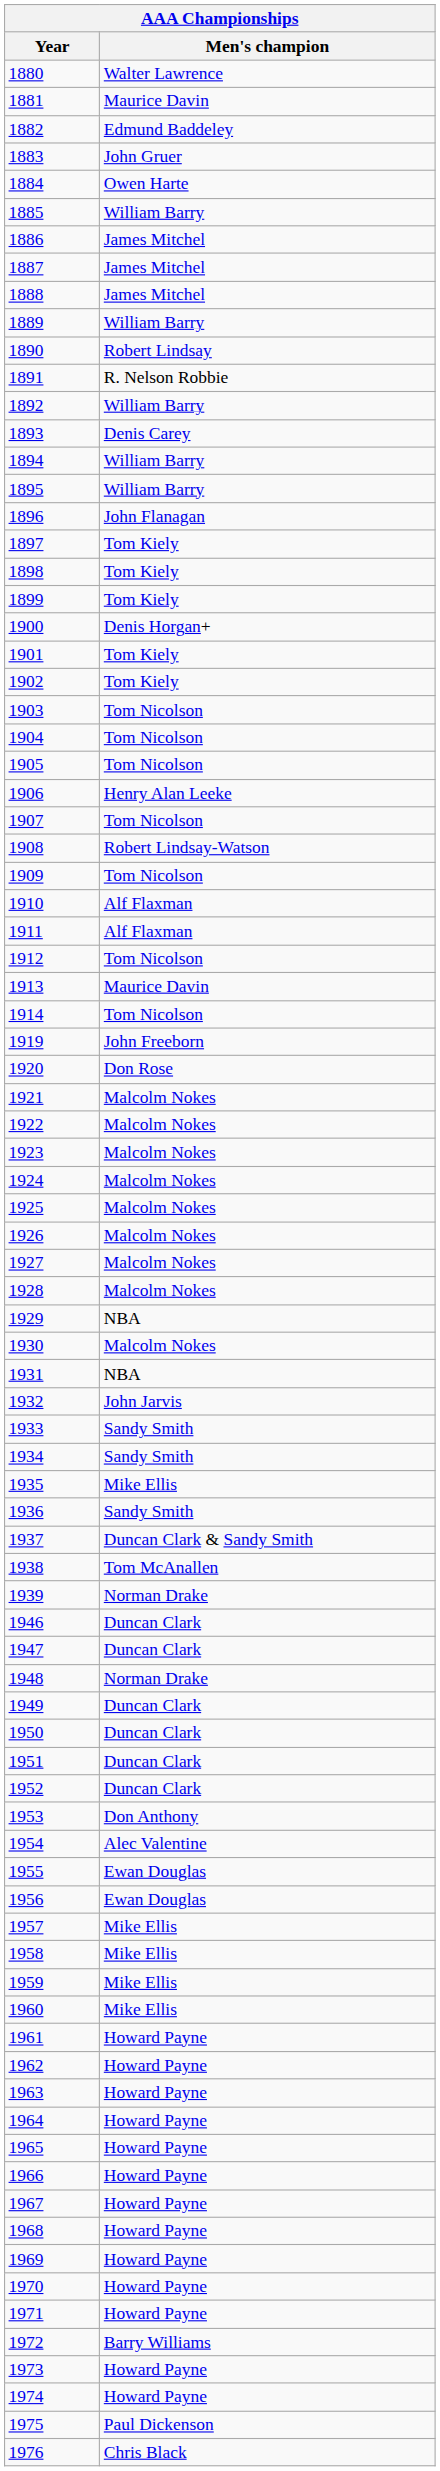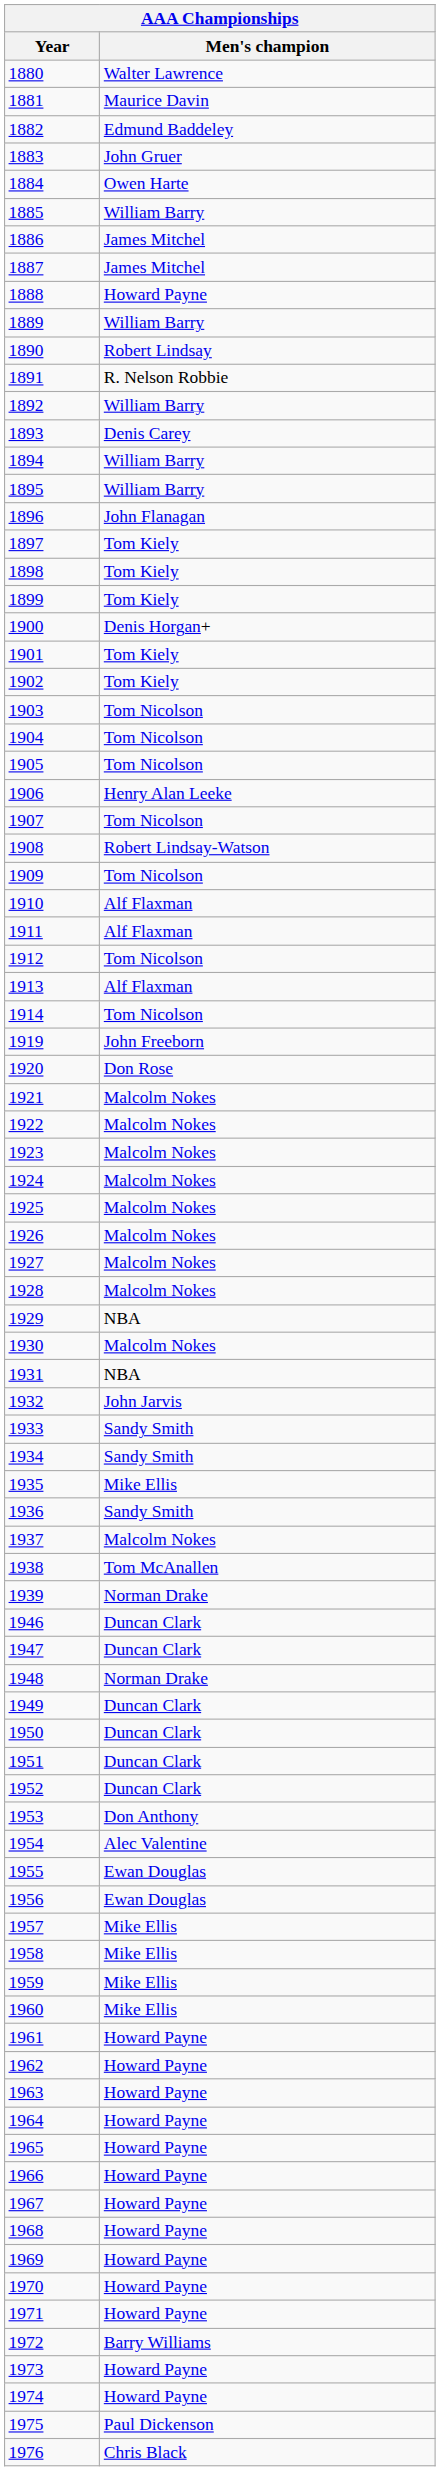 <table class="wikitable">
 <tr>
 <th colspan="2"><a href='#'>AAA Championships</a><br></th>
 </tr>
 <tr>
 <th width=80>Year</th>
 <th width=300>Men's champion</th>
 </tr>
 <tr>
 <td><a href='#'>1880</a></td>
 <td><a href='#'>Walter Lawrence</a></td>
 </tr>
 <tr>
 <td><a href='#'>1881</a></td>
 <td><a href='#'>Maurice Davin</a></td>
 </tr>
 <tr>
 <td><a href='#'>1882</a></td>
 <td><a href='#'>Edmund Baddeley</a></td>
 </tr>
 <tr>
 <td><a href='#'>1883</a></td>
 <td><a href='#'>John Gruer</a></td>
 </tr>
 <tr>
 <td><a href='#'>1884</a></td>
 <td><a href='#'>Owen Harte</a></td>
 </tr>
 <tr>
 <td><a href='#'>1885</a></td>
 <td><a href='#'>William Barry</a></td>
 </tr>
 <tr>
 <td><a href='#'>1886</a></td>
 <td><a href='#'>James Mitchel</a></td>
 </tr>
 <tr>
 <td><a href='#'>1887</a></td>
 <td><a href='#'>James Mitchel</a></td>
 </tr>
 <tr>
 <td><a href='#'>1888</a></td>
-<td><a href='#'>James Mitchel</a></td>
+<td><a href='#'>Howard Payne</a></td>
 </tr>
 <tr>
 <td><a href='#'>1889</a></td>
 <td><a href='#'>William Barry</a></td>
 </tr>
 <tr>
 <td><a href='#'>1890</a></td>
 <td><a href='#'>Robert Lindsay</a></td>
 </tr>
 <tr>
 <td><a href='#'>1891</a></td>
 <td>R. Nelson Robbie</td>
 </tr>
 <tr>
 <td><a href='#'>1892</a></td>
 <td><a href='#'>William Barry</a></td>
 </tr>
 <tr>
 <td><a href='#'>1893</a></td>
 <td><a href='#'>Denis Carey</a></td>
 </tr>
 <tr>
 <td><a href='#'>1894</a></td>
 <td><a href='#'>William Barry</a></td>
 </tr>
 <tr>
 <td><a href='#'>1895</a></td>
 <td><a href='#'>William Barry</a></td>
 </tr>
 <tr>
 <td><a href='#'>1896</a></td>
 <td><a href='#'>John Flanagan</a></td>
 </tr>
 <tr>
 <td><a href='#'>1897</a></td>
 <td><a href='#'>Tom Kiely</a></td>
 </tr>
 <tr>
 <td><a href='#'>1898</a></td>
 <td><a href='#'>Tom Kiely</a></td>
 </tr>
 <tr>
 <td><a href='#'>1899</a></td>
 <td><a href='#'>Tom Kiely</a></td>
 </tr>
 <tr>
 <td><a href='#'>1900</a></td>
 <td><a href='#'>Denis Horgan</a>+</td>
 </tr>
 <tr>
 <td><a href='#'>1901</a></td>
 <td><a href='#'>Tom Kiely</a></td>
 </tr>
 <tr>
 <td><a href='#'>1902</a></td>
 <td><a href='#'>Tom Kiely</a></td>
 </tr>
 <tr>
 <td><a href='#'>1903</a></td>
 <td><a href='#'>Tom Nicolson</a></td>
 </tr>
 <tr>
 <td><a href='#'>1904</a></td>
 <td><a href='#'>Tom Nicolson</a></td>
 </tr>
 <tr>
 <td><a href='#'>1905</a></td>
 <td><a href='#'>Tom Nicolson</a></td>
 </tr>
 <tr>
 <td><a href='#'>1906</a></td>
 <td><a href='#'>Henry Alan Leeke</a></td>
 </tr>
 <tr>
 <td><a href='#'>1907</a></td>
 <td><a href='#'>Tom Nicolson</a></td>
 </tr>
 <tr>
 <td><a href='#'>1908</a></td>
 <td><a href='#'>Robert Lindsay-Watson</a></td>
 </tr>
 <tr>
 <td><a href='#'>1909</a></td>
 <td><a href='#'>Tom Nicolson</a></td>
 </tr>
 <tr>
 <td><a href='#'>1910</a></td>
 <td><a href='#'>Alf Flaxman</a></td>
 </tr>
 <tr>
 <td><a href='#'>1911</a></td>
 <td><a href='#'>Alf Flaxman</a></td>
 </tr>
 <tr>
 <td><a href='#'>1912</a></td>
 <td><a href='#'>Tom Nicolson</a></td>
 </tr>
 <tr>
 <td><a href='#'>1913</a></td>
-<td><a href='#'>Maurice Davin</a></td>
+<td><a href='#'>Alf Flaxman</a></td>
 </tr>
 <tr>
 <td><a href='#'>1914</a></td>
 <td><a href='#'>Tom Nicolson</a></td>
 </tr>
 <tr>
 <td><a href='#'>1919</a></td>
 <td><a href='#'>John Freeborn</a></td>
 </tr>
 <tr>
 <td><a href='#'>1920</a></td>
 <td><a href='#'>Don Rose</a></td>
 </tr>
 <tr>
 <td><a href='#'>1921</a></td>
 <td><a href='#'>Malcolm Nokes</a></td>
 </tr>
 <tr>
 <td><a href='#'>1922</a></td>
 <td><a href='#'>Malcolm Nokes</a></td>
 </tr>
 <tr>
 <td><a href='#'>1923</a></td>
 <td><a href='#'>Malcolm Nokes</a></td>
 </tr>
 <tr>
 <td><a href='#'>1924</a></td>
 <td><a href='#'>Malcolm Nokes</a></td>
 </tr>
 <tr>
 <td><a href='#'>1925</a></td>
 <td><a href='#'>Malcolm Nokes</a></td>
 </tr>
 <tr>
 <td><a href='#'>1926</a></td>
 <td><a href='#'>Malcolm Nokes</a></td>
 </tr>
 <tr>
 <td><a href='#'>1927</a></td>
 <td><a href='#'>Malcolm Nokes</a></td>
 </tr>
 <tr>
 <td><a href='#'>1928</a></td>
 <td><a href='#'>Malcolm Nokes</a></td>
 </tr>
 <tr>
 <td><a href='#'>1929</a></td>
 <td>NBA</td>
 </tr>
 <tr>
 <td><a href='#'>1930</a></td>
 <td><a href='#'>Malcolm Nokes</a></td>
 </tr>
 <tr>
 <td><a href='#'>1931</a></td>
 <td>NBA</td>
 </tr>
 <tr>
 <td><a href='#'>1932</a></td>
 <td><a href='#'>John Jarvis</a></td>
 </tr>
 <tr>
 <td><a href='#'>1933</a></td>
 <td><a href='#'>Sandy Smith</a></td>
 </tr>
 <tr>
 <td><a href='#'>1934</a></td>
 <td><a href='#'>Sandy Smith</a></td>
 </tr>
 <tr>
 <td><a href='#'>1935</a></td>
 <td><a href='#'>Mike Ellis</a></td>
 </tr>
 <tr>
 <td><a href='#'>1936</a></td>
 <td><a href='#'>Sandy Smith</a></td>
 </tr>
 <tr>
 <td><a href='#'>1937</a></td>
-<td><a href='#'>Duncan Clark</a> & <a href='#'>Sandy Smith</a></td>
+<td><a href='#'>Malcolm Nokes</a></td>
 </tr>
 <tr>
 <td><a href='#'>1938</a></td>
 <td><a href='#'>Tom McAnallen</a></td>
 </tr>
 <tr>
 <td><a href='#'>1939</a></td>
 <td><a href='#'>Norman Drake</a></td>
 </tr>
 <tr>
 <td><a href='#'>1946</a></td>
 <td><a href='#'>Duncan Clark</a></td>
 </tr>
 <tr>
 <td><a href='#'>1947</a></td>
 <td><a href='#'>Duncan Clark</a></td>
 </tr>
 <tr>
 <td><a href='#'>1948</a></td>
 <td><a href='#'>Norman Drake</a></td>
 </tr>
 <tr>
 <td><a href='#'>1949</a></td>
 <td><a href='#'>Duncan Clark</a></td>
 </tr>
 <tr>
 <td><a href='#'>1950</a></td>
 <td><a href='#'>Duncan Clark</a></td>
 </tr>
 <tr>
 <td><a href='#'>1951</a></td>
 <td><a href='#'>Duncan Clark</a></td>
 </tr>
 <tr>
 <td><a href='#'>1952</a></td>
 <td><a href='#'>Duncan Clark</a></td>
 </tr>
 <tr>
 <td><a href='#'>1953</a></td>
 <td><a href='#'>Don Anthony</a></td>
 </tr>
 <tr>
 <td><a href='#'>1954</a></td>
 <td><a href='#'>Alec Valentine</a></td>
 </tr>
 <tr>
 <td><a href='#'>1955</a></td>
 <td><a href='#'>Ewan Douglas</a></td>
 </tr>
 <tr>
 <td><a href='#'>1956</a></td>
 <td><a href='#'>Ewan Douglas</a></td>
 </tr>
 <tr>
 <td><a href='#'>1957</a></td>
 <td><a href='#'>Mike Ellis</a></td>
 </tr>
 <tr>
 <td><a href='#'>1958</a></td>
 <td><a href='#'>Mike Ellis</a></td>
 </tr>
 <tr>
 <td><a href='#'>1959</a></td>
 <td><a href='#'>Mike Ellis</a></td>
 </tr>
 <tr>
 <td><a href='#'>1960</a></td>
 <td><a href='#'>Mike Ellis</a></td>
 </tr>
 <tr>
 <td><a href='#'>1961</a></td>
 <td><a href='#'>Howard Payne</a></td>
 </tr>
 <tr>
 <td><a href='#'>1962</a></td>
 <td><a href='#'>Howard Payne</a></td>
 </tr>
 <tr>
 <td><a href='#'>1963</a></td>
 <td><a href='#'>Howard Payne</a></td>
 </tr>
 <tr>
 <td><a href='#'>1964</a></td>
 <td><a href='#'>Howard Payne</a></td>
 </tr>
 <tr>
 <td><a href='#'>1965</a></td>
 <td><a href='#'>Howard Payne</a></td>
 </tr>
 <tr>
 <td><a href='#'>1966</a></td>
 <td><a href='#'>Howard Payne</a></td>
 </tr>
 <tr>
 <td><a href='#'>1967</a></td>
 <td><a href='#'>Howard Payne</a></td>
 </tr>
 <tr>
 <td><a href='#'>1968</a></td>
 <td><a href='#'>Howard Payne</a></td>
 </tr>
 <tr>
 <td><a href='#'>1969</a></td>
 <td><a href='#'>Howard Payne</a></td>
 </tr>
 <tr>
 <td><a href='#'>1970</a></td>
 <td><a href='#'>Howard Payne</a></td>
 </tr>
 <tr>
 <td><a href='#'>1971</a></td>
 <td><a href='#'>Howard Payne</a></td>
 </tr>
 <tr>
 <td><a href='#'>1972</a></td>
 <td><a href='#'>Barry Williams</a></td>
 </tr>
 <tr>
 <td><a href='#'>1973</a></td>
 <td><a href='#'>Howard Payne</a></td>
 </tr>
 <tr>
 <td><a href='#'>1974</a></td>
 <td><a href='#'>Howard Payne</a></td>
 </tr>
 <tr>
 <td><a href='#'>1975</a></td>
 <td><a href='#'>Paul Dickenson</a></td>
 </tr>
 <tr>
 <td><a href='#'>1976</a></td>
 <td><a href='#'>Chris Black</a></td>
 </tr>
 </table>
